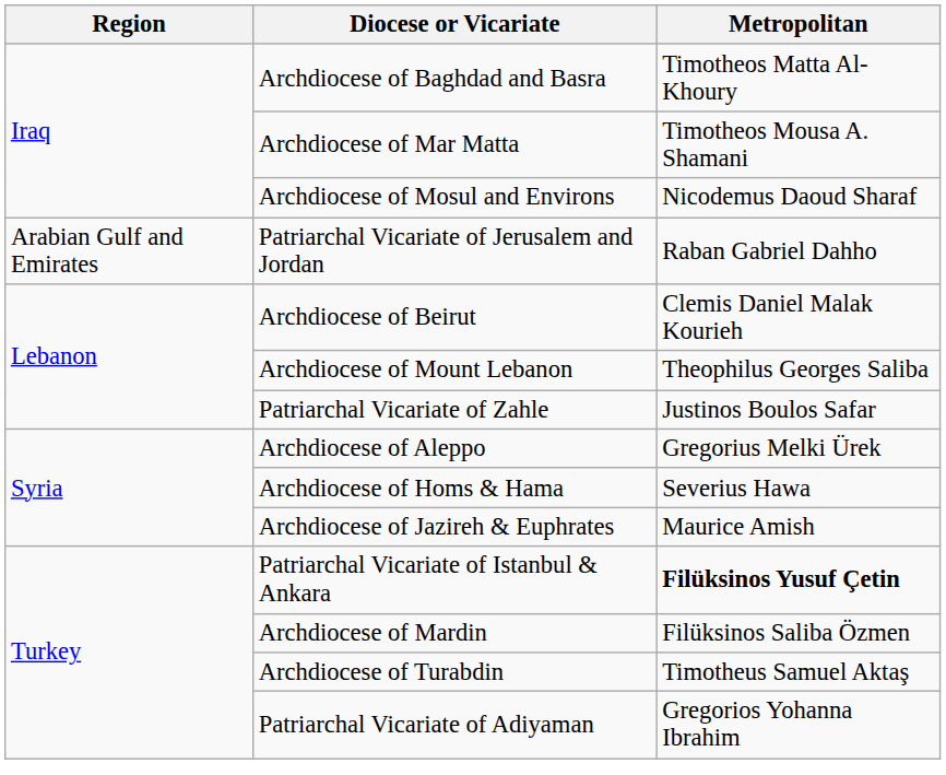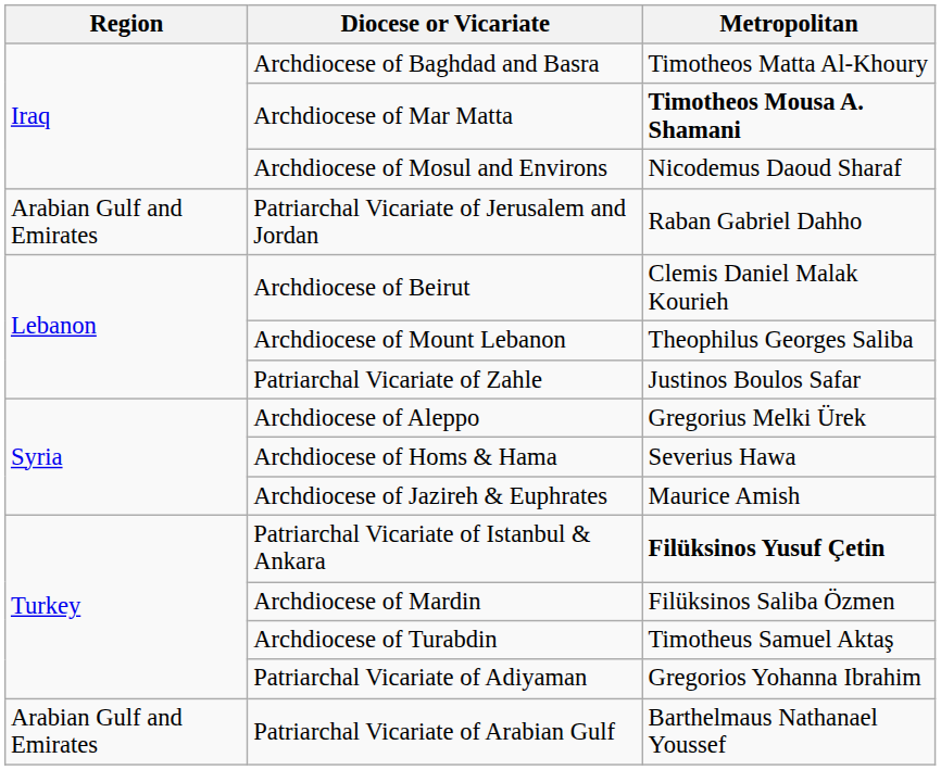 <table class="wikitable">
 <tr>
 <th>Region</th>
 <th>Diocese or Vicariate</th>
 <th>Metropolitan</th>
 </tr>
 <tr>
 <td rowspan="3"><a href='#'>Iraq</a></td>
 <td>Archdiocese of Baghdad and Basra</td>
 <td>Timotheos Matta Al-Khoury</td>
 </tr>
 <tr>
 <td>Archdiocese of Mar Matta</td>
-<td>Timotheos Mousa A. Shamani</td>
+<td><strong>Timotheos Mousa A. Shamani</strong></td>
 </tr>
 <tr>
 <td>Archdiocese of Mosul and Environs</td>
 <td>Nicodemus Daoud Sharaf</td>
 </tr>
 <tr>
 <td>Arabian Gulf and Emirates</td>
 <td>Patriarchal Vicariate of Jerusalem and Jordan</td>
 <td>Raban Gabriel Dahho</td>
 </tr>
 <tr>
 <td rowspan="3"><a href='#'>Lebanon</a></td>
 <td>Archdiocese of Beirut</td>
 <td>Clemis Daniel Malak Kourieh</td>
 </tr>
 <tr>
 <td>Archdiocese of Mount Lebanon</td>
 <td>Theophilus Georges Saliba</td>
 </tr>
 <tr>
 <td>Patriarchal Vicariate of Zahle</td>
 <td>Justinos Boulos Safar</td>
 </tr>
 <tr>
 <td rowspan="3"><a href='#'>Syria</a></td>
 <td>Archdiocese of Aleppo</td>
 <td>Gregorius Melki Ürek</td>
 </tr>
 <tr>
 <td>Archdiocese of Homs & Hama</td>
 <td>Severius Hawa</td>
 </tr>
 <tr>
 <td>Archdiocese of Jazireh & Euphrates</td>
 <td>Maurice Amish</td>
 </tr>
 <tr>
 <td rowspan="4"><a href='#'>Turkey</a></td>
 <td>Patriarchal Vicariate of Istanbul & Ankara</td>
 <td><strong>Filüksinos Yusuf Çetin</strong></td>
 </tr>
 <tr>
 <td>Archdiocese of Mardin</td>
 <td>Filüksinos Saliba Özmen</td>
 </tr>
 <tr>
 <td>Archdiocese of Turabdin</td>
 <td>Timotheus Samuel Aktaş</td>
 </tr>
 <tr>
 <td>Patriarchal Vicariate of Adiyaman</td>
 <td>Gregorios Yohanna Ibrahim</td>
 </tr>
+<tr>
+<td>Arabian Gulf and Emirates</td>
+<td>Patriarchal Vicariate of Arabian Gulf</td>
+<td>Barthelmaus Nathanael Youssef</td>
+</tr>
 </table>
